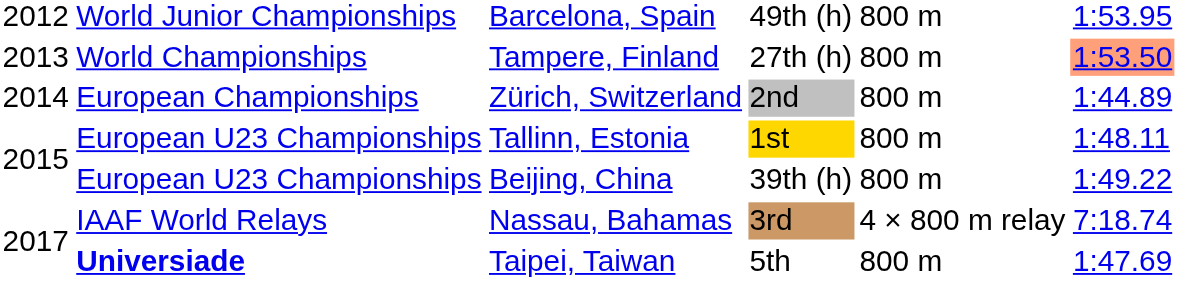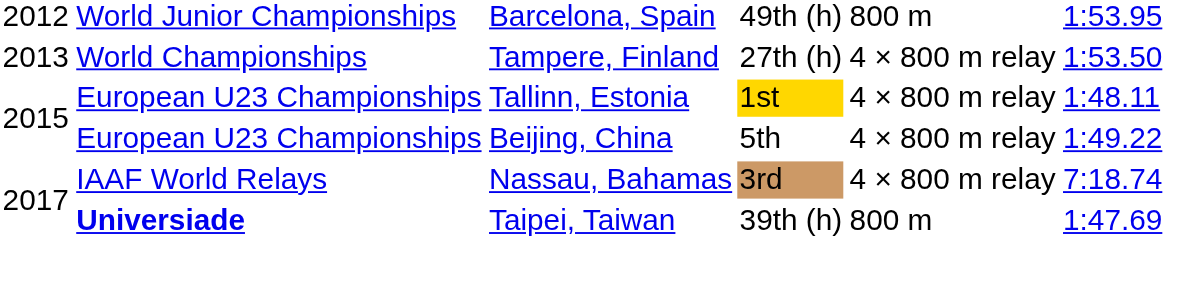 <table>
 <tr>
 <td>2012</td>
 <td><a href='#'>World Junior Championships</a></td>
 <td><a href='#'>Barcelona, Spain</a></td>
 <td>49th (h)</td>
 <td>800 m</td>
 <td><a href='#'>1:53.95</a></td>
 </tr>
 <tr>
 <td>2013</td>
 <td><a href='#'>World Championships</a></td>
 <td><a href='#'>Tampere, Finland</a></td>
 <td>27th (h)</td>
-<td>800 m</td>
-<td style="background: lightsalmon;"><a href='#'>1:53.50</a></td>
-</tr>
-<tr>
-<td>2014</td>
-<td><a href='#'>European Championships</a></td>
-<td><a href='#'>Zürich, Switzerland</a></td>
-<td bgcolor=silver>2nd</td>
-<td>800 m</td>
-<td><a href='#'>1:44.89</a></td>
+<td>4 × 800 m relay</td>
+<td><a href='#'>1:53.50</a></td>
 </tr>
 <tr>
 <td rowspan=2>2015</td>
 <td><a href='#'>European U23 Championships</a></td>
 <td><a href='#'>Tallinn, Estonia</a></td>
 <td bgcolor=gold>1st</td>
-<td>800 m</td>
+<td>4 × 800 m relay</td>
 <td><a href='#'>1:48.11</a></td>
 </tr>
 <tr>
 <td><a href='#'>European U23 Championships</a></td>
 <td><a href='#'>Beijing, China</a></td>
-<td>39th (h)</td>
-<td>800 m</td>
+<td>5th</td>
+<td>4 × 800 m relay</td>
 <td><a href='#'>1:49.22</a></td>
 </tr>
 <tr>
 <td rowspan=2>2017</td>
 <td><a href='#'>IAAF World Relays</a></td>
 <td><a href='#'>Nassau, Bahamas</a></td>
 <td bgcolor=cc9966>3rd</td>
 <td>4 × 800 m relay</td>
 <td><a href='#'>7:18.74</a></td>
 </tr>
 <tr>
 <td><strong><a href='#'>Universiade</a></strong></td>
 <td><a href='#'>Taipei, Taiwan</a></td>
-<td>5th</td>
+<td>39th (h)</td>
 <td>800 m</td>
 <td><a href='#'>1:47.69</a></td>
 </tr>
 </table>
